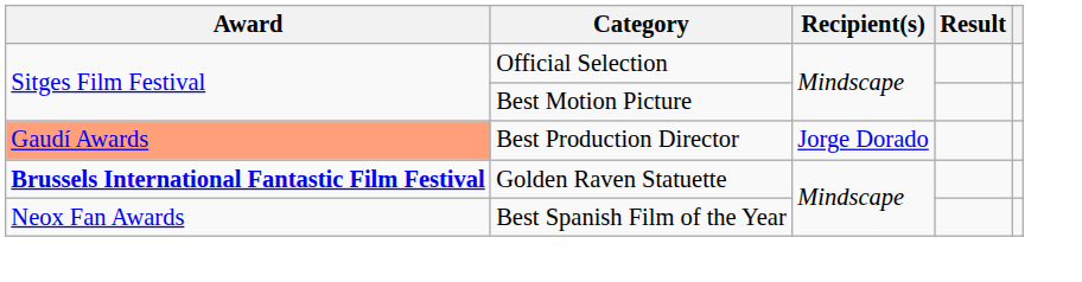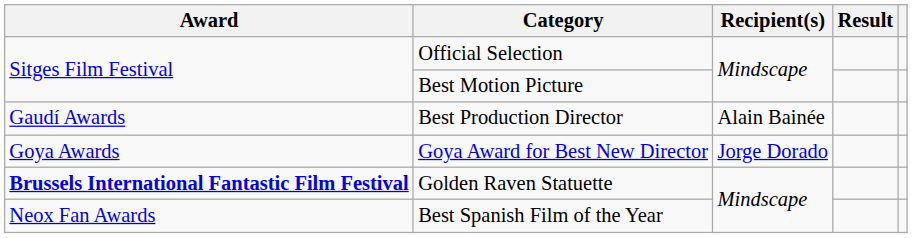 <table class="wikitable">
 <tr>
 <th>Award</th>
 <th>Category</th>
 <th>Recipient(s)</th>
 <th>Result</th>
 <th></th>
 </tr>
 <tr>
 <td rowspan="2"><a href='#'>Sitges Film Festival</a></td>
 <td>Official Selection</td>
 <td rowspan="2"><em>Mindscape</em></td>
 <td></td>
 <td></td>
 </tr>
 <tr>
 <td>Best Motion Picture</td>
 <td></td>
 <td></td>
 </tr>
 <tr>
-<td style="background: lightsalmon;"><a href='#'>Gaudí Awards</a></td>
+<td><a href='#'>Gaudí Awards</a></td>
 <td>Best Production Director</td>
+<td>Alain Bainée</td>
+<td></td>
+<td></td>
+</tr>
+<tr>
+<td><a href='#'>Goya Awards</a></td>
+<td><a href='#'>Goya Award for Best New Director</a></td>
 <td><a href='#'>Jorge Dorado</a></td>
 <td></td>
 <td></td>
 </tr>
 <tr>
 <td><strong><a href='#'>Brussels International Fantastic Film Festival</a></strong></td>
 <td>Golden Raven Statuette</td>
 <td rowspan="2"><em>Mindscape</em></td>
 <td></td>
 <td></td>
 </tr>
 <tr>
 <td><a href='#'>Neox Fan Awards</a></td>
 <td>Best Spanish Film of the Year</td>
 <td></td>
 <td></td>
 </tr>
 </table>
